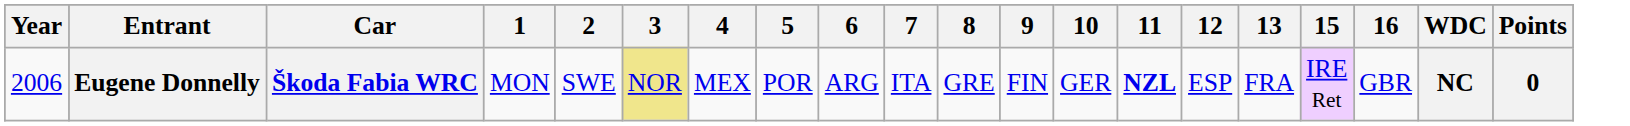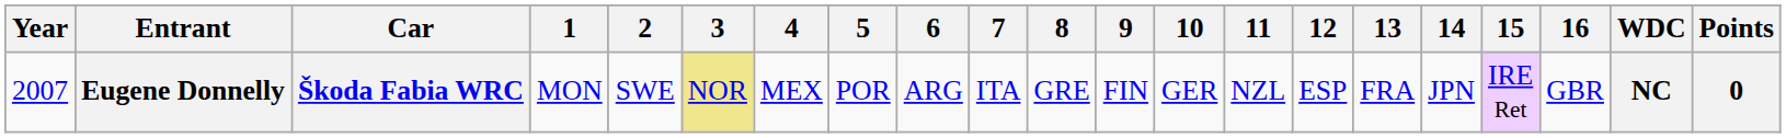 <table class="wikitable" style="text-align:center; font-size:90%">
 <tr>
 <th>Year</th>
 <th>Entrant</th>
 <th>Car</th>
 <th>1</th>
 <th>2</th>
 <th>3</th>
 <th>4</th>
 <th>5</th>
 <th>6</th>
 <th>7</th>
 <th>8</th>
 <th>9</th>
 <th>10</th>
 <th>11</th>
 <th>12</th>
 <th>13</th>
+<th>14</th>
 <th>15</th>
 <th>16</th>
 <th>WDC</th>
 <th>Points</th>
 </tr>
 <tr>
-<td><a href='#'>2006</a></td>
+<td><a href='#'>2007</a></td>
 <th>Eugene Donnelly</th>
 <th><a href='#'>Škoda Fabia WRC</a></th>
 <td><a href='#'>MON</a></td>
 <td><a href='#'>SWE</a></td>
 <td style="background: khaki;"><a href='#'>NOR</a></td>
 <td><a href='#'>MEX</a></td>
 <td><a href='#'>POR</a></td>
 <td><a href='#'>ARG</a></td>
 <td><a href='#'>ITA</a></td>
 <td><a href='#'>GRE</a></td>
 <td><a href='#'>FIN</a></td>
 <td><a href='#'>GER</a></td>
-<td><strong><a href='#'>NZL</a></strong></td>
+<td><a href='#'>NZL</a></td>
 <td><a href='#'>ESP</a></td>
 <td><a href='#'>FRA</a></td>
+<td><a href='#'>JPN</a></td>
 <td style="background:#EFCFFF;"><a href='#'>IRE</a><br><small>Ret</small></td>
 <td><a href='#'>GBR</a></td>
 <th>NC</th>
 <th>0</th>
 </tr>
 </table>
